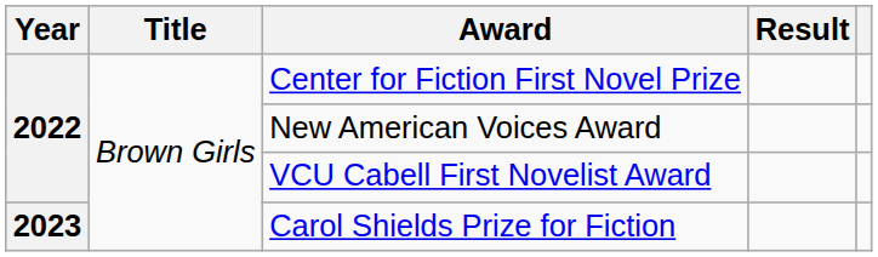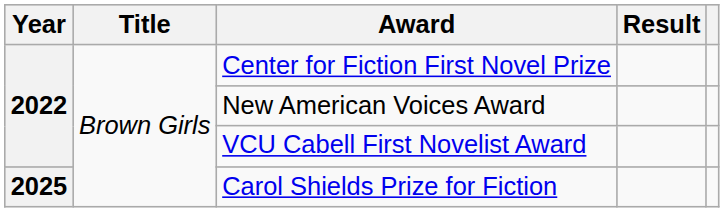 <table class="wikitable">
 <tr>
 <th>Year</th>
 <th>Title</th>
 <th>Award</th>
 <th>Result</th>
 <th></th>
 </tr>
 <tr>
 <th rowspan="3">2022</th>
 <td rowspan="4"><em>Brown Girls</em></td>
 <td><a href='#'>Center for Fiction First Novel Prize</a></td>
 <td></td>
 <td></td>
 </tr>
 <tr>
 <td>New American Voices Award</td>
 <td></td>
 <td></td>
 </tr>
 <tr>
 <td><a href='#'>VCU Cabell First Novelist Award</a></td>
 <td></td>
 <td></td>
 </tr>
 <tr>
-<th>2023</th>
+<th>2025</th>
 <td><a href='#'>Carol Shields Prize for Fiction</a></td>
 <td></td>
 <td></td>
 </tr>
 </table>
